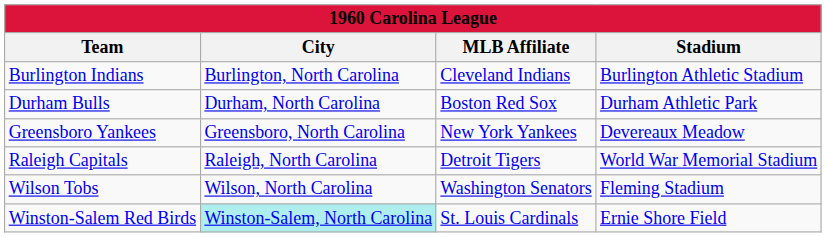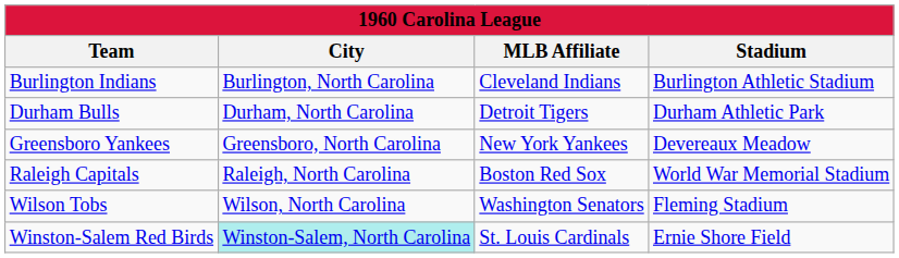 <table class="wikitable" style="width:auto">
 <tr>
 <td bgcolor="#DC143C" align="center" colspan="7"><strong><span>1960 Carolina League</span></strong></td>
 </tr>
 <tr>
 <th>Team</th>
 <th>City</th>
 <th>MLB Affiliate</th>
 <th>Stadium</th>
 </tr>
 <tr>
 <td><a href='#'>Burlington Indians</a></td>
 <td><a href='#'>Burlington, North Carolina</a></td>
 <td><a href='#'>Cleveland Indians</a></td>
 <td><a href='#'>Burlington Athletic Stadium</a></td>
 </tr>
 <tr>
 <td><a href='#'>Durham Bulls</a></td>
 <td><a href='#'>Durham, North Carolina</a></td>
-<td><a href='#'>Boston Red Sox</a></td>
+<td><a href='#'>Detroit Tigers</a></td>
 <td><a href='#'>Durham Athletic Park</a></td>
 </tr>
 <tr>
 <td><a href='#'>Greensboro Yankees</a></td>
 <td><a href='#'>Greensboro, North Carolina</a></td>
 <td><a href='#'>New York Yankees</a></td>
 <td><a href='#'>Devereaux Meadow</a></td>
 </tr>
 <tr>
 <td><a href='#'>Raleigh Capitals</a></td>
 <td><a href='#'>Raleigh, North Carolina</a></td>
-<td><a href='#'>Detroit Tigers</a></td>
+<td><a href='#'>Boston Red Sox</a></td>
 <td><a href='#'>World War Memorial Stadium</a></td>
 </tr>
 <tr>
 <td><a href='#'>Wilson Tobs</a></td>
 <td><a href='#'>Wilson, North Carolina</a></td>
 <td><a href='#'>Washington Senators</a></td>
 <td><a href='#'>Fleming Stadium</a></td>
 </tr>
 <tr>
 <td><a href='#'>Winston-Salem Red Birds</a></td>
 <td style="background: paleturquoise;"><a href='#'>Winston-Salem, North Carolina</a></td>
 <td><a href='#'>St. Louis Cardinals</a></td>
 <td><a href='#'>Ernie Shore Field</a></td>
 </tr>
 </table>
